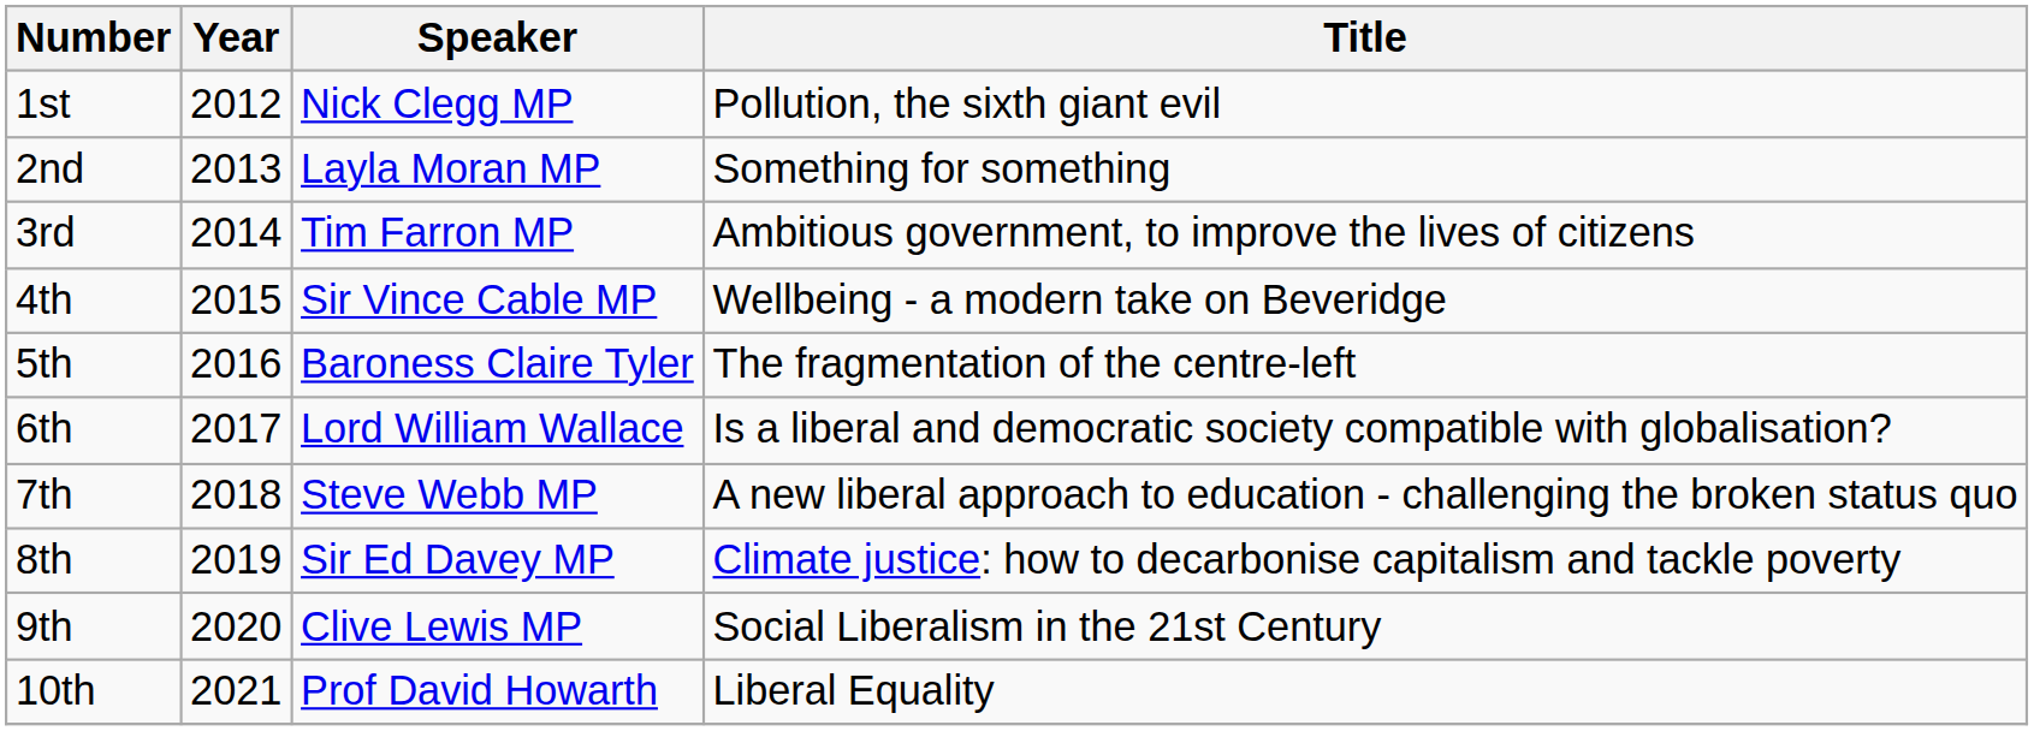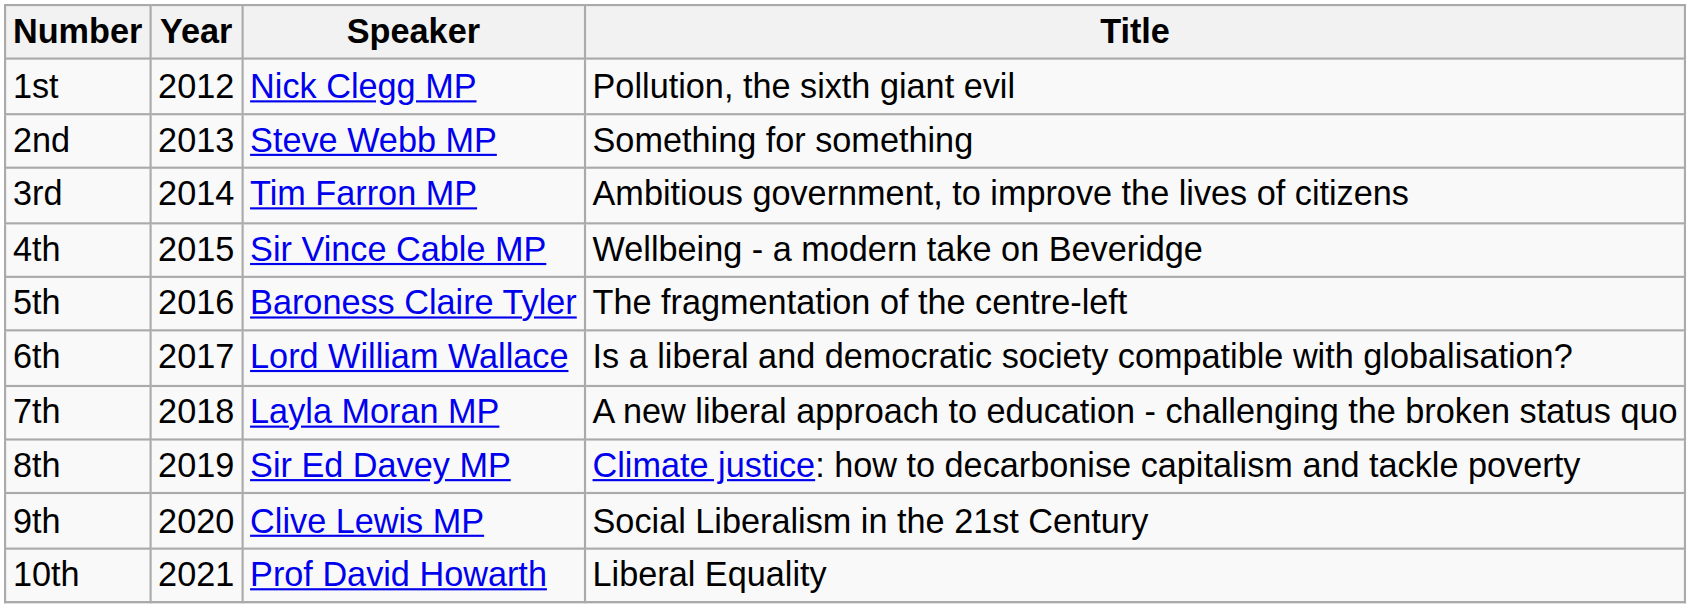 <table class="wikitable sortable">
 <tr>
 <th class="unsortable">Number</th>
 <th class="unsortable">Year</th>
 <th class="unsortable">Speaker</th>
 <th class="unsortable">Title</th>
 </tr>
 <tr align="center">
 <td align="left">1st</td>
 <td align="left">2012</td>
 <td align="left"><a href='#'>Nick Clegg MP</a></td>
 <td align="left">Pollution, the sixth giant evil</td>
 </tr>
 <tr align="center">
 <td align="left">2nd</td>
 <td align="left">2013</td>
-<td align="left"><a href='#'>Layla Moran MP</a></td>
+<td align="left"><a href='#'>Steve Webb MP</a></td>
 <td align="left">Something for something</td>
 </tr>
 <tr align="center">
 <td align="left">3rd</td>
 <td align="left">2014</td>
 <td align="left"><a href='#'>Tim Farron MP</a></td>
 <td align="left">Ambitious government, to improve the lives of citizens</td>
 </tr>
 <tr align="center">
 <td align="left">4th</td>
 <td align="left">2015</td>
 <td align="left"><a href='#'>Sir Vince Cable MP</a></td>
 <td align="left">Wellbeing - a modern take on Beveridge</td>
 </tr>
 <tr align="center">
 <td align="left">5th</td>
 <td align="left">2016</td>
 <td align="left"><a href='#'>Baroness Claire Tyler</a></td>
 <td align="left">The fragmentation of the centre-left</td>
 </tr>
 <tr align="center">
 <td align="left">6th</td>
 <td align="left">2017</td>
 <td align="left"><a href='#'>Lord William Wallace</a></td>
 <td align="left">Is a liberal and democratic society compatible with globalisation?</td>
 </tr>
 <tr align="center">
 <td align="left">7th</td>
 <td align="left">2018</td>
-<td align="left"><a href='#'>Steve Webb MP</a></td>
+<td align="left"><a href='#'>Layla Moran MP</a></td>
 <td align="left">A new liberal approach to education - challenging the broken status quo</td>
 </tr>
 <tr align="center">
 <td align="left">8th</td>
 <td align="left">2019</td>
 <td align="left"><a href='#'>Sir Ed Davey MP</a></td>
 <td align="left"><a href='#'>Climate justice</a>: how to decarbonise capitalism and tackle poverty</td>
 </tr>
 <tr align="center">
 <td align="left">9th</td>
 <td align="left">2020</td>
 <td align="left"><a href='#'>Clive Lewis MP</a></td>
 <td align="left">Social Liberalism in the 21st Century</td>
 </tr>
 <tr align="center">
 <td align="left">10th</td>
 <td align="left">2021</td>
 <td align="left"><a href='#'>Prof David Howarth</a></td>
 <td align="left">Liberal Equality</td>
 </tr>
 <tr align="center">
 </tr>
 </table>
